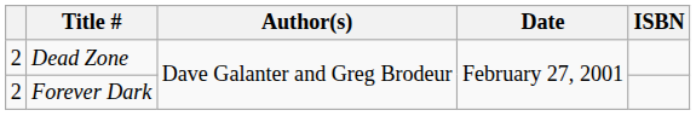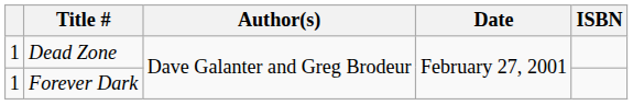 <table class="wikitable">
 <tr>
 <th></th>
 <th>Title #</th>
 <th>Author(s)</th>
 <th>Date</th>
 <th>ISBN</th>
 </tr>
 <tr>
-<td>2</td>
+<td>1</td>
 <td><em>Dead Zone</em></td>
 <td rowspan="2">Dave Galanter and Greg Brodeur</td>
 <td rowspan="2">February 27, 2001</td>
 <td></td>
 </tr>
 <tr>
-<td>2</td>
+<td>1</td>
 <td><em>Forever Dark</em></td>
 <td></td>
 </tr>
 </table>
